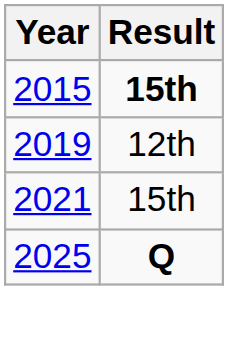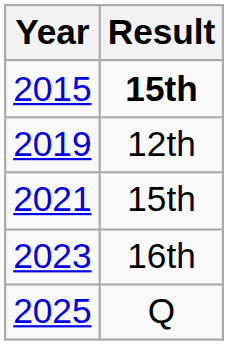 <table class="wikitable" style="text-align:center">
 <tr>
 <th>Year</th>
 <th>Result</th>
 </tr>
 <tr>
 <td><a href='#'>2015</a></td>
 <td><strong>15th</strong></td>
 </tr>
 <tr>
 <td><a href='#'>2019</a></td>
 <td>12th</td>
 </tr>
 <tr>
 <td><a href='#'>2021</a></td>
 <td>15th</td>
 </tr>
 <tr>
+<td><a href='#'>2023</a></td>
+<td>16th</td>
+</tr>
+<tr>
 <td><a href='#'>2025</a></td>
-<td><strong>Q</strong></td>
+<td>Q</td>
 </tr>
 </table>
